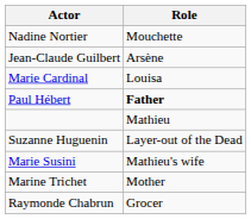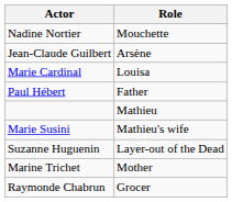 <table class="wikitable">
 <tr>
 <th>Actor</th>
 <th>Role</th>
 </tr>
 <tr>
 <td>Nadine Nortier</td>
 <td>Mouchette</td>
 </tr>
 <tr>
 <td>Jean-Claude Guilbert</td>
 <td>Arsène</td>
 </tr>
 <tr>
 <td><a href='#'>Marie Cardinal</a></td>
 <td>Louisa</td>
 </tr>
 <tr>
 <td><a href='#'>Paul Hébert</a></td>
-<td><strong>Father</strong></td>
+<td>Father</td>
 </tr>
 <tr>
 <td></td>
 <td>Mathieu</td>
 </tr>
 <tr>
+<td><a href='#'>Marie Susini</a></td>
+<td>Mathieu's wife</td>
+</tr>
+<tr>
 <td>Suzanne Huguenin</td>
 <td>Layer-out of the Dead</td>
-</tr>
-<tr>
-<td><a href='#'>Marie Susini</a></td>
-<td>Mathieu's wife</td>
 </tr>
 <tr>
 <td>Marine Trichet</td>
 <td>Mother</td>
 </tr>
 <tr>
 <td>Raymonde Chabrun</td>
 <td>Grocer</td>
 </tr>
 </table>
